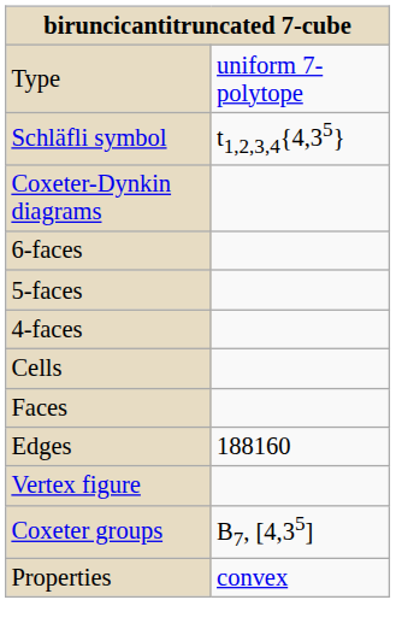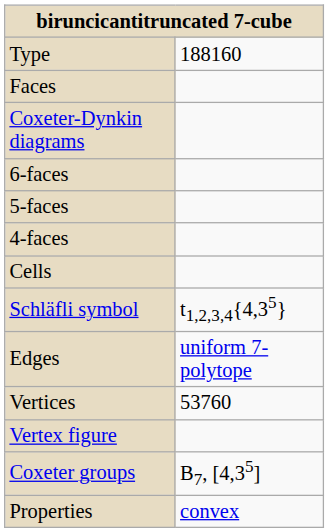 <table class="wikitable" align="right" style="margin-left:10px" width="250">
 <tr>
 <th style="background:#e7dcc3;" colspan="2">biruncicantitruncated 7-cube</th>
 </tr>
 <tr>
 <td style="background:#e7dcc3;">Type</td>
-<td><a href='#'>uniform 7-polytope</a></td>
+<td>188160</td>
 </tr>
 <tr>
-<td style="background:#e7dcc3;"><a href='#'>Schläfli symbol</a></td>
-<td>t<sub>1,2,3,4</sub>{4,3<sup>5</sup>}</td>
+<td style="background:#e7dcc3;">Faces</td>
+<td></td>
 </tr>
 <tr>
 <td style="background:#e7dcc3;"><a href='#'>Coxeter-Dynkin diagrams</a></td>
 <td></td>
 </tr>
 <tr>
 <td style="background:#e7dcc3;">6-faces</td>
 <td></td>
 </tr>
 <tr>
 <td style="background:#e7dcc3;">5-faces</td>
 <td></td>
 </tr>
 <tr>
 <td style="background:#e7dcc3;">4-faces</td>
 <td></td>
 </tr>
 <tr>
 <td style="background:#e7dcc3;">Cells</td>
 <td></td>
 </tr>
 <tr>
-<td style="background:#e7dcc3;">Faces</td>
-<td></td>
+<td style="background:#e7dcc3;"><a href='#'>Schläfli symbol</a></td>
+<td>t<sub>1,2,3,4</sub>{4,3<sup>5</sup>}</td>
 </tr>
 <tr>
 <td style="background:#e7dcc3;">Edges</td>
-<td>188160</td>
+<td><a href='#'>uniform 7-polytope</a></td>
+</tr>
+<tr>
+<td style="background:#e7dcc3;">Vertices</td>
+<td>53760</td>
 </tr>
 <tr>
 <td style="background:#e7dcc3;"><a href='#'>Vertex figure</a></td>
 <td></td>
 </tr>
 <tr>
 <td style="background:#e7dcc3;"><a href='#'>Coxeter groups</a></td>
 <td>B<sub>7</sub>, [4,3<sup>5</sup>]</td>
 </tr>
 <tr>
 <td style="background:#e7dcc3;">Properties</td>
 <td><a href='#'>convex</a></td>
 </tr>
 </table>
